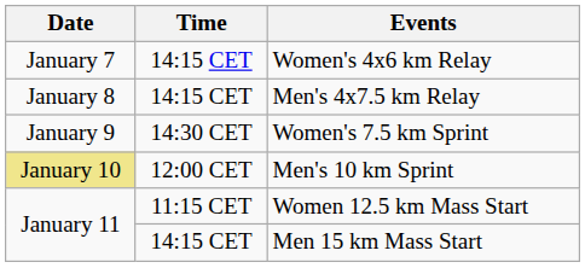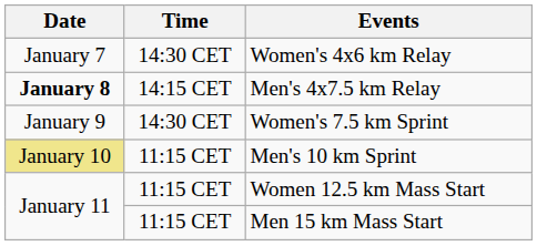 <table class="wikitable" style="text-align: center" width="400">
 <tr>
 <th>Date</th>
 <th>Time</th>
 <th>Events</th>
 </tr>
 <tr>
 <td>January 7</td>
-<td>14:15 <a href='#'>CET</a></td>
+<td>14:30 CET</td>
 <td style="text-align: left">Women's 4x6 km Relay</td>
 </tr>
 <tr>
-<td>January 8</td>
+<td><strong>January 8</strong></td>
 <td>14:15 CET</td>
 <td style="text-align: left">Men's 4x7.5 km Relay</td>
 </tr>
 <tr>
 <td>January 9</td>
 <td>14:30 CET</td>
 <td style="text-align: left">Women's 7.5 km Sprint</td>
 </tr>
 <tr>
 <td style="background: khaki;">January 10</td>
-<td>12:00 CET</td>
+<td>11:15 CET</td>
 <td style="text-align: left">Men's 10 km Sprint</td>
 </tr>
 <tr>
 <td rowspan=2>January 11</td>
 <td>11:15 CET</td>
 <td style="text-align: left">Women 12.5 km Mass Start</td>
 </tr>
 <tr>
-<td>14:15 CET</td>
+<td>11:15 CET</td>
 <td style="text-align: left">Men 15 km Mass Start</td>
 </tr>
 </table>
